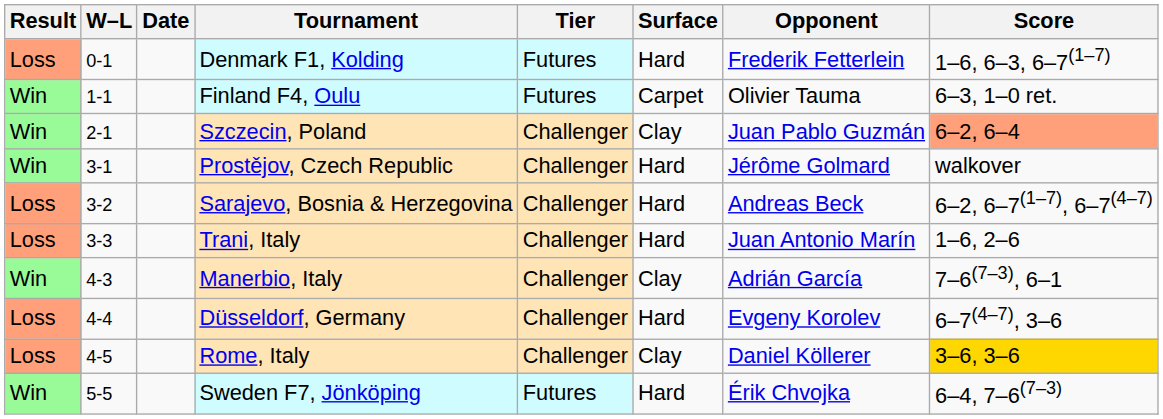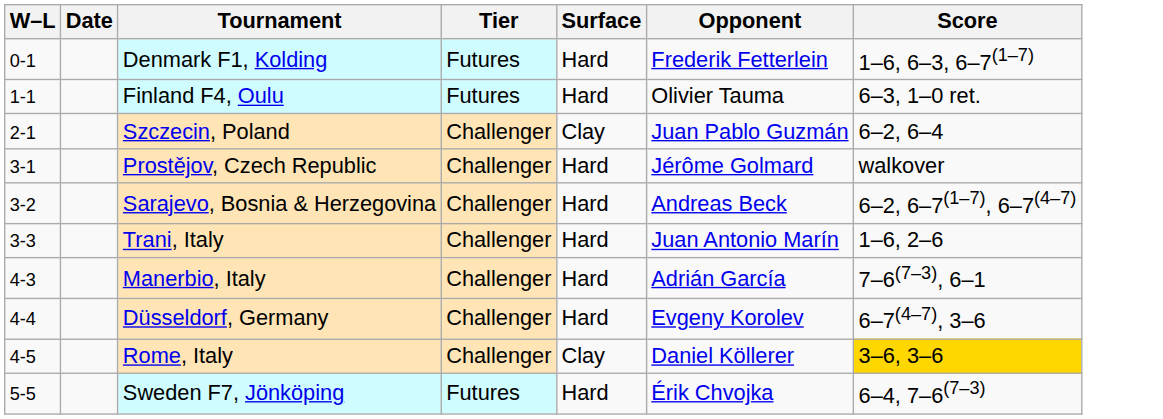 <table class="sortable wikitable">
 <tr>
-<th>Result</th>
 <th class="unsortable">W–L</th>
 <th>Date</th>
 <th>Tournament</th>
 <th>Tier</th>
 <th>Surface</th>
 <th>Opponent</th>
 <th class="unsortable">Score</th>
 </tr>
 <tr>
-<td style="background:#ffa07a;">Loss</td>
 <td><small>0-1</small></td>
 <td></td>
 <td style="background:#cffcff;">Denmark F1, <a href='#'>Kolding</a></td>
 <td style="background:#cffcff;">Futures</td>
 <td>Hard</td>
 <td> <a href='#'>Frederik Fetterlein</a></td>
 <td>1–6, 6–3, 6–7<sup>(1–7)</sup></td>
 </tr>
 <tr>
-<td style="background:#98fb98;">Win</td>
 <td><small>1-1</small></td>
 <td></td>
 <td style="background:#cffcff;">Finland F4, <a href='#'>Oulu</a></td>
 <td style="background:#cffcff;">Futures</td>
-<td>Carpet</td>
+<td>Hard</td>
 <td> Olivier Tauma</td>
 <td>6–3, 1–0 ret.</td>
 </tr>
 <tr>
-<td style="background:#98fb98;">Win</td>
 <td><small>2-1</small></td>
 <td></td>
 <td style="background:moccasin;"><a href='#'>Szczecin</a>, Poland</td>
 <td style="background:moccasin;">Challenger</td>
 <td>Clay</td>
 <td> <a href='#'>Juan Pablo Guzmán</a></td>
-<td style="background: lightsalmon;">6–2, 6–4</td>
+<td>6–2, 6–4</td>
 </tr>
 <tr>
-<td style="background:#98fb98;">Win</td>
 <td><small>3-1</small></td>
 <td></td>
 <td style="background:moccasin;"><a href='#'>Prostějov</a>, Czech Republic</td>
 <td style="background:moccasin;">Challenger</td>
 <td>Hard</td>
 <td> <a href='#'>Jérôme Golmard</a></td>
 <td>walkover</td>
 </tr>
 <tr>
-<td style="background:#ffa07a;">Loss</td>
 <td><small>3-2</small></td>
 <td></td>
 <td style="background:moccasin;"><a href='#'>Sarajevo</a>, Bosnia & Herzegovina</td>
 <td style="background:moccasin;">Challenger</td>
 <td>Hard</td>
 <td> <a href='#'>Andreas Beck</a></td>
 <td>6–2, 6–7<sup>(1–7)</sup>, 6–7<sup>(4–7)</sup></td>
 </tr>
 <tr>
-<td style="background:#ffa07a;">Loss</td>
 <td><small>3-3</small></td>
 <td></td>
 <td style="background:moccasin;"><a href='#'>Trani</a>, Italy</td>
 <td style="background:moccasin;">Challenger</td>
 <td>Hard</td>
 <td> <a href='#'>Juan Antonio Marín</a></td>
 <td>1–6, 2–6</td>
 </tr>
 <tr>
-<td style="background:#98fb98;">Win</td>
 <td><small>4-3</small></td>
 <td></td>
 <td style="background:moccasin;"><a href='#'>Manerbio</a>, Italy</td>
 <td style="background:moccasin;">Challenger</td>
-<td>Clay</td>
+<td>Hard</td>
 <td> <a href='#'>Adrián García</a></td>
 <td>7–6<sup>(7–3)</sup>, 6–1</td>
 </tr>
 <tr>
-<td style="background:#ffa07a;">Loss</td>
 <td><small>4-4</small></td>
 <td></td>
 <td style="background:moccasin;"><a href='#'>Düsseldorf</a>, Germany</td>
 <td style="background:moccasin;">Challenger</td>
 <td>Hard</td>
 <td> <a href='#'>Evgeny Korolev</a></td>
 <td>6–7<sup>(4–7)</sup>, 3–6</td>
 </tr>
 <tr>
-<td style="background:#ffa07a;">Loss</td>
 <td><small>4-5</small></td>
 <td></td>
 <td style="background:moccasin;"><a href='#'>Rome</a>, Italy</td>
 <td style="background:moccasin;">Challenger</td>
 <td>Clay</td>
 <td> <a href='#'>Daniel Köllerer</a></td>
 <td style="background: gold;">3–6, 3–6</td>
 </tr>
 <tr>
-<td style="background:#98fb98;">Win</td>
 <td><small>5-5</small></td>
 <td></td>
 <td style="background:#cffcff;">Sweden F7, <a href='#'>Jönköping</a></td>
 <td style="background:#cffcff;">Futures</td>
 <td>Hard</td>
 <td> <a href='#'>Érik Chvojka</a></td>
 <td>6–4, 7–6<sup>(7–3)</sup></td>
 </tr>
 </table>
